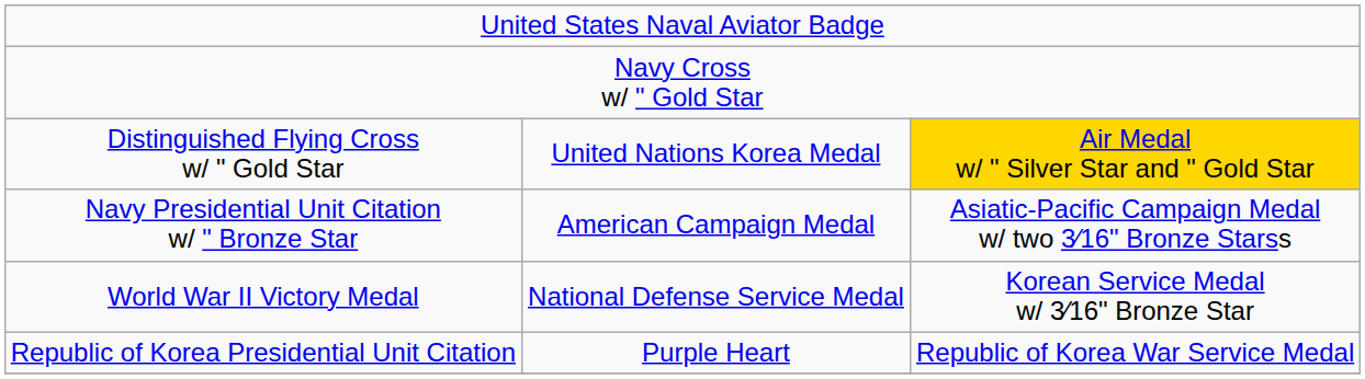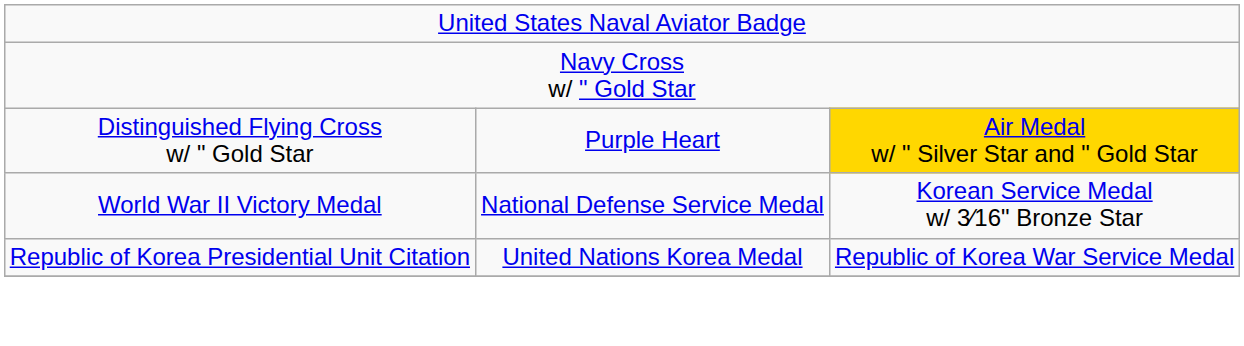 <table class="wikitable" style="margin:1em auto; text-align:center;">
 <tr>
 <td colspan="3"><a href='#'>United States Naval Aviator Badge</a></td>
 </tr>
 <tr>
 <td colspan="3"><a href='#'>Navy Cross</a><br>w/ <a href='#'>" Gold Star</a></td>
 </tr>
 <tr>
 <td><a href='#'>Distinguished Flying Cross</a><br>w/ " Gold Star</td>
-<td><a href='#'>United Nations Korea Medal</a></td>
+<td><a href='#'>Purple Heart</a></td>
 <td style="background: gold;"><a href='#'>Air Medal</a><br>w/ " Silver Star and " Gold Star</td>
-</tr>
-<tr>
-<td><a href='#'>Navy Presidential Unit Citation</a> <br>w/ <a href='#'>" Bronze Star</a></td>
-<td><a href='#'>American Campaign Medal</a></td>
-<td><a href='#'>Asiatic-Pacific Campaign Medal</a><br>w/ two <a href='#'>3⁄16" Bronze Stars</a>s</td>
 </tr>
 <tr>
 <td><a href='#'>World War II Victory Medal</a></td>
 <td><a href='#'>National Defense Service Medal</a></td>
 <td><a href='#'>Korean Service Medal</a><br>w/ 3⁄16" Bronze Star</td>
 </tr>
 <tr>
 <td><a href='#'>Republic of Korea Presidential Unit Citation</a></td>
-<td><a href='#'>Purple Heart</a></td>
+<td><a href='#'>United Nations Korea Medal</a></td>
 <td><a href='#'>Republic of Korea War Service Medal</a></td>
 </tr>
 <tr>
 </tr>
 </table>
